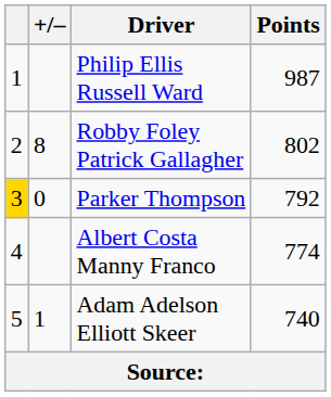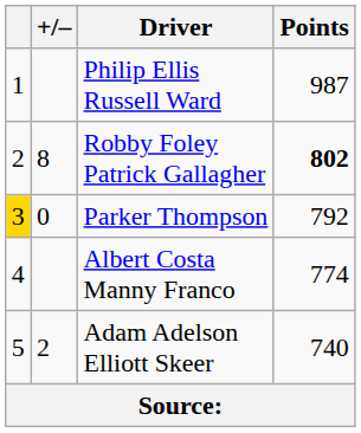 <table class="wikitable" style="font-size: 95%;">
 <tr>
 <th scope="col"></th>
 <th scope="col">+/–</th>
 <th scope="col">Driver</th>
 <th scope="col">Points</th>
 </tr>
 <tr>
 <td align=center>1</td>
 <td align=left></td>
 <td> <a href='#'>Philip Ellis</a><br> <a href='#'>Russell Ward</a></td>
 <td align=right>987</td>
 </tr>
 <tr>
 <td align=center>2</td>
 <td align=left> 8</td>
 <td> <a href='#'>Robby Foley</a><br> <a href='#'>Patrick Gallagher</a></td>
-<td align=right>802</td>
+<td align=right><strong>802</strong></td>
 </tr>
 <tr>
 <td align=center style="background: gold;">3</td>
 <td align=left> 0</td>
 <td> <a href='#'>Parker Thompson</a></td>
 <td align=right>792</td>
 </tr>
 <tr>
 <td align=center>4</td>
 <td align=left></td>
 <td> <a href='#'>Albert Costa</a><br> Manny Franco</td>
 <td align=right>774</td>
 </tr>
 <tr>
 <td align=center>5</td>
-<td align=left> 1</td>
+<td align=left> 2</td>
 <td> Adam Adelson<br> Elliott Skeer</td>
 <td align=right>740</td>
 </tr>
 <tr>
 <th colspan=5>Source:</th>
 </tr>
 </table>
